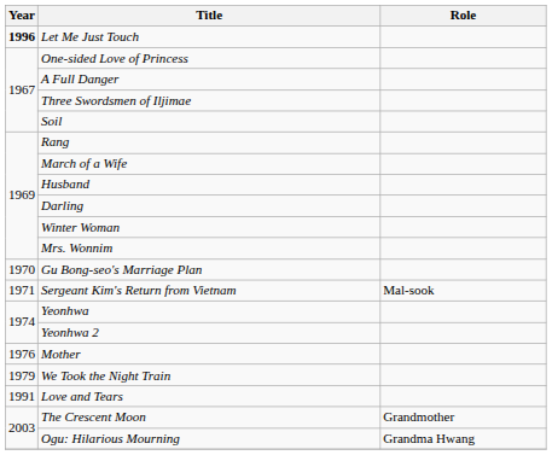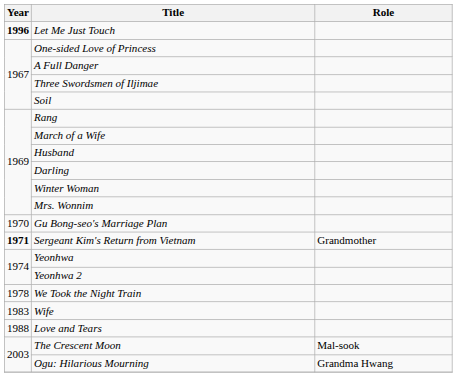 <table class="wikitable" style="width:650px">
 <tr>
 <th width=10>Year</th>
 <th>Title</th>
 <th>Role</th>
 </tr>
 <tr>
 <td><strong>1996</strong></td>
 <td><em>Let Me Just Touch</em></td>
 <td></td>
 </tr>
 <tr>
 <td rowspan=4>1967</td>
 <td><em>One-sided Love of Princess</em></td>
 <td></td>
 </tr>
 <tr>
 <td><em>A Full Danger</em></td>
 <td></td>
 </tr>
 <tr>
 <td><em>Three Swordsmen of Iljimae</em></td>
 <td></td>
 </tr>
 <tr>
 <td><em>Soil</em></td>
 <td></td>
 </tr>
 <tr>
 <td rowspan=6>1969</td>
 <td><em>Rang</em></td>
 <td></td>
 </tr>
 <tr>
 <td><em>March of a Wife</em></td>
 <td></td>
 </tr>
 <tr>
 <td><em>Husband</em></td>
 <td></td>
 </tr>
 <tr>
 <td><em>Darling</em></td>
 <td></td>
 </tr>
 <tr>
 <td><em>Winter Woman</em></td>
 <td></td>
 </tr>
 <tr>
 <td><em>Mrs. Wonnim</em></td>
 <td></td>
 </tr>
 <tr>
 <td>1970</td>
 <td><em>Gu Bong-seo's Marriage Plan</em></td>
 <td></td>
 </tr>
 <tr>
-<td>1971</td>
+<td><strong>1971</strong></td>
 <td><em>Sergeant Kim's Return from Vietnam</em></td>
-<td>Mal-sook</td>
+<td>Grandmother</td>
 </tr>
 <tr>
 <td rowspan=2>1974</td>
 <td><em>Yeonhwa</em></td>
 <td></td>
 </tr>
 <tr>
 <td><em>Yeonhwa 2</em></td>
 <td></td>
 </tr>
 <tr>
-<td>1976</td>
-<td><em>Mother</em></td>
-<td></td>
-</tr>
-<tr>
-<td>1979</td>
+<td>1978</td>
 <td><em>We Took the Night Train</em></td>
 <td></td>
 </tr>
 <tr>
-<td>1991</td>
+<td>1983</td>
+<td><em>Wife</em></td>
+<td></td>
+</tr>
+<tr>
+<td>1988</td>
 <td><em>Love and Tears</em></td>
 <td></td>
 </tr>
 <tr>
 <td rowspan=2>2003</td>
 <td><em>The Crescent Moon</em></td>
-<td>Grandmother</td>
+<td>Mal-sook</td>
 </tr>
 <tr>
 <td><em>Ogu: Hilarious Mourning</em></td>
 <td>Grandma Hwang</td>
 </tr>
 <tr>
 </tr>
 </table>
